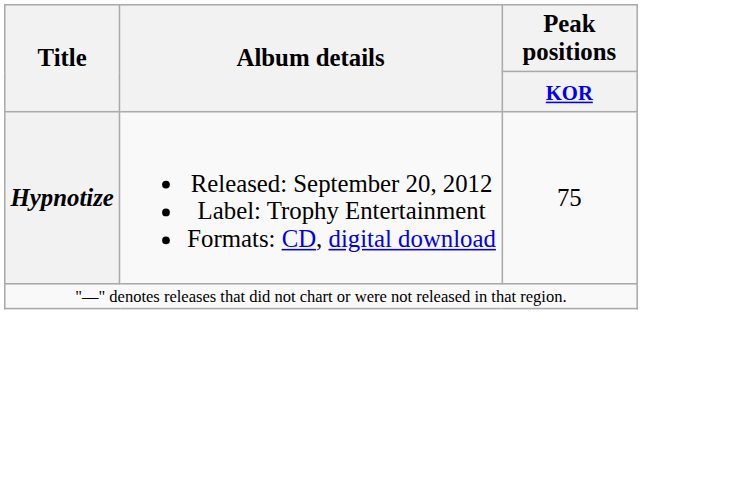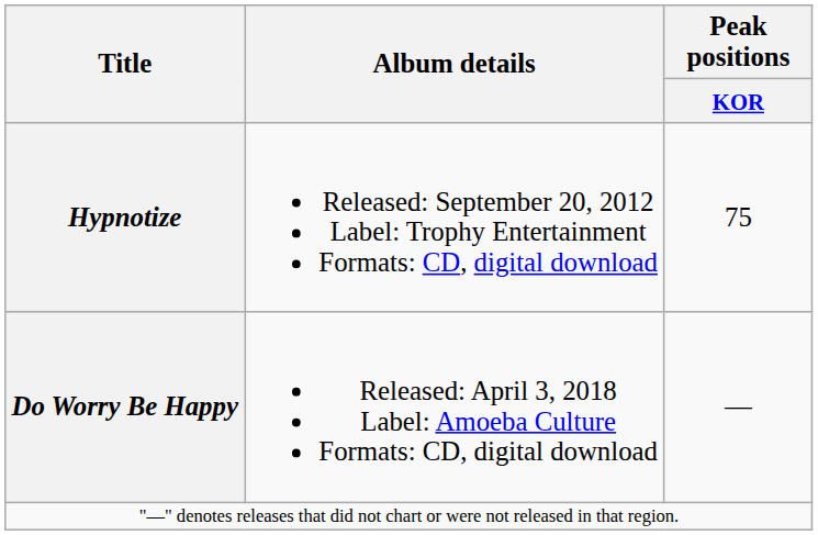 <table class="wikitable plainrowheaders" style="text-align:center;">
 <tr>
 <th scope="col" rowspan="2">Title</th>
 <th scope="col" rowspan="2">Album details</th>
 <th scope="col" colspan="1" style="width:5em;">Peak positions</th>
 </tr>
 <tr>
 <th><small><a href='#'>KOR</a></small><br></th>
 </tr>
 <tr>
 <th scope="row"><em>Hypnotize</em></th>
 <td><br><ul><li>Released: September 20, 2012</li><li>Label: Trophy Entertainment</li><li>Formats: <a href='#'>CD</a>, <a href='#'>digital download</a></li></ul></td>
 <td>75</td>
 </tr>
 <tr>
+<th scope="row"><em>Do Worry Be Happy</em> </th>
+<td><br><ul><li>Released: April 3, 2018</li><li>Label: <a href='#'>Amoeba Culture</a></li><li>Formats: CD, digital download</li></ul></td>
+<td>—</td>
+</tr>
+<tr>
 <td colspan="3" style="font-size:8pt">"—" denotes releases that did not chart or were not released in that region.</td>
 </tr>
 </table>
